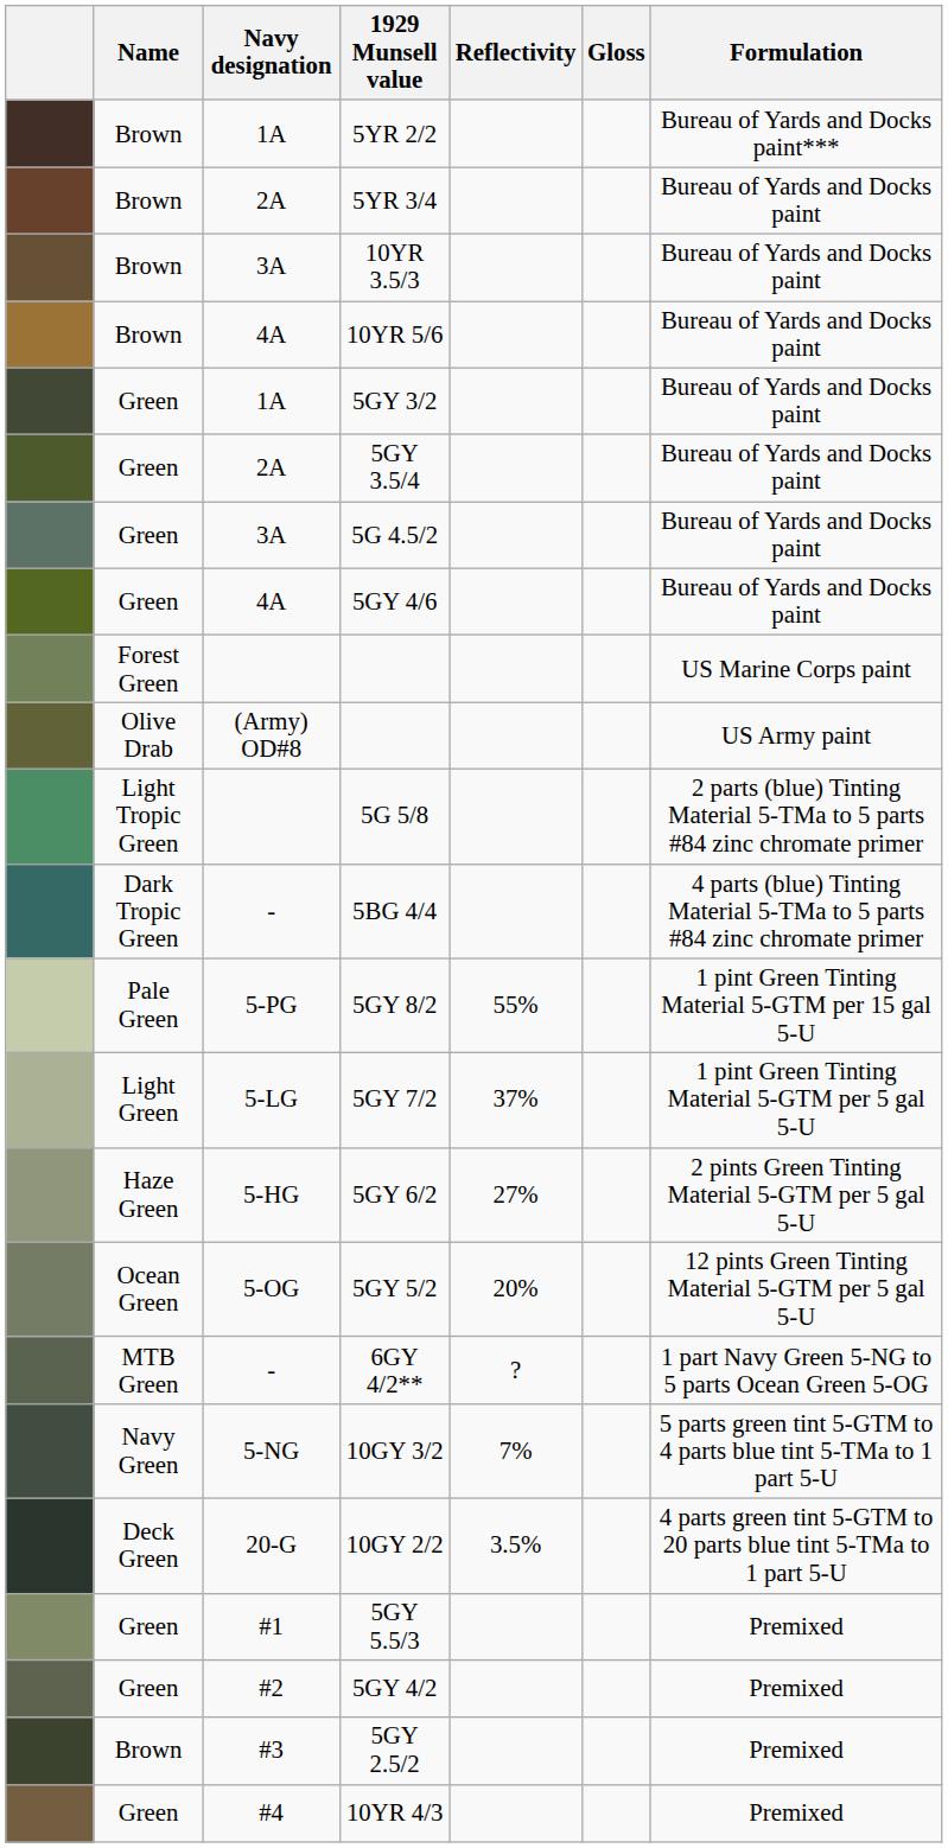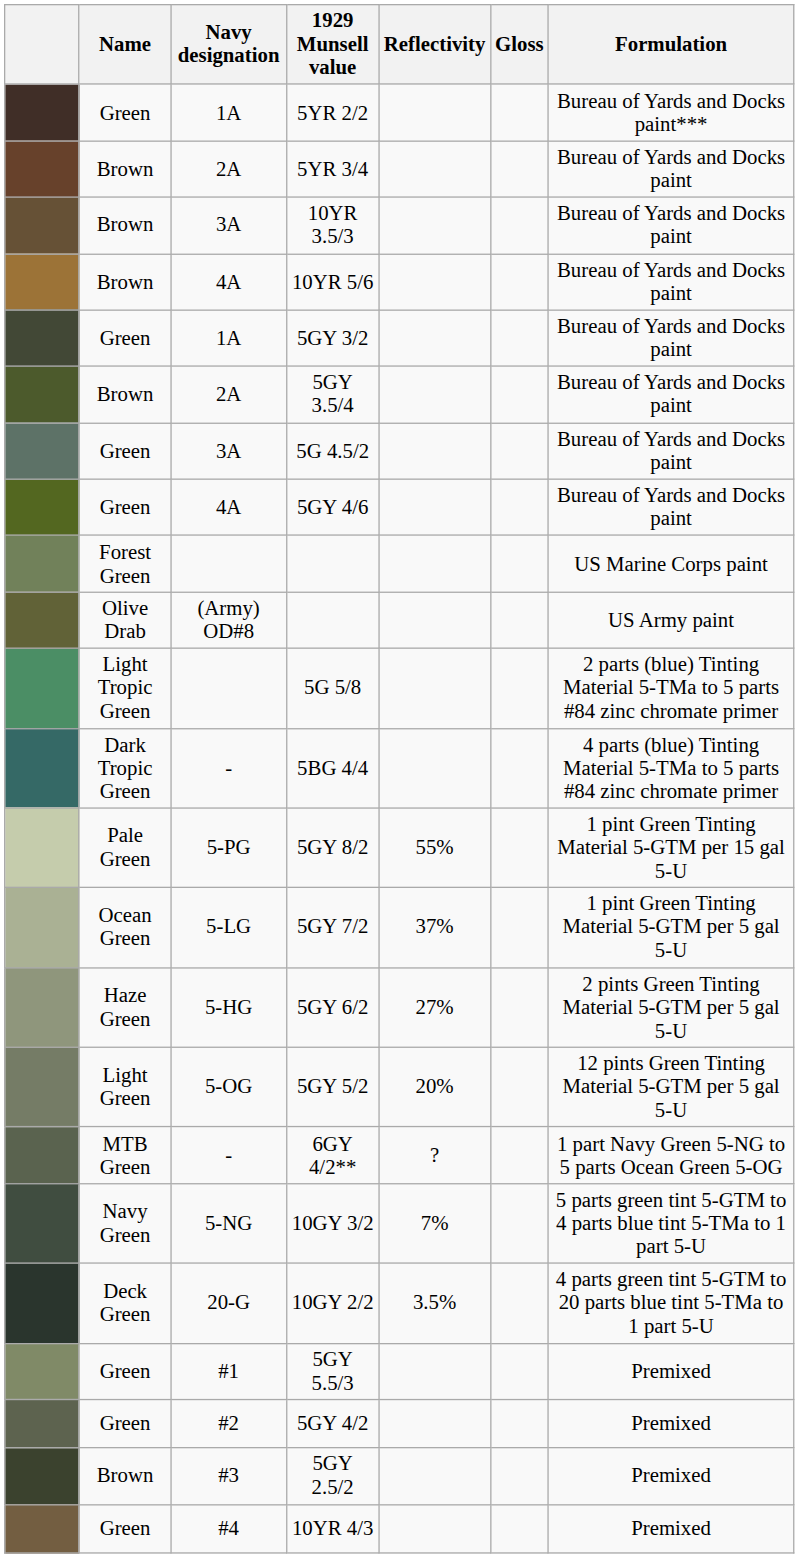 <table class="wikitable" style="text-align:center;">
 <tr>
 <th></th>
 <th>Name</th>
 <th>Navy<br>designation</th>
 <th>1929 Munsell<br>value</th>
 <th>Reflectivity</th>
 <th>Gloss</th>
 <th>Formulation</th>
 </tr>
 <tr>
 <td Style="height:30px; width:50px; background:#402e27;"></td>
-<td>Brown</td>
+<td>Green</td>
 <td>1A</td>
 <td>5YR 2/2</td>
 <td></td>
 <td></td>
 <td>Bureau of Yards and Docks paint***</td>
 </tr>
 <tr>
 <td Style="height:30px; width:50px; background:#67412b;"></td>
 <td>Brown</td>
 <td>2A</td>
 <td>5YR 3/4</td>
 <td></td>
 <td></td>
 <td>Bureau of Yards and Docks paint</td>
 </tr>
 <tr>
 <td Style="height:30px; width:50px; background:#665136;"></td>
 <td>Brown</td>
 <td>3A</td>
 <td>10YR 3.5/3</td>
 <td></td>
 <td></td>
 <td>Bureau of Yards and Docks paint</td>
 </tr>
 <tr>
 <td Style="height:30px; width:50px; background:#9C7337;"></td>
 <td>Brown</td>
 <td>4A</td>
 <td>10YR 5/6</td>
 <td></td>
 <td></td>
 <td>Bureau of Yards and Docks paint</td>
 </tr>
 <tr>
 <td Style="height:30px; width:50px; background:#424836;"></td>
 <td>Green</td>
 <td>1A</td>
 <td>5GY 3/2</td>
 <td></td>
 <td></td>
 <td>Bureau of Yards and Docks paint</td>
 </tr>
 <tr>
 <td Style="height:30px; width:50px; background:#4c5a2c;"></td>
-<td>Green</td>
+<td>Brown</td>
 <td>2A</td>
 <td>5GY 3.5/4</td>
 <td></td>
 <td></td>
 <td>Bureau of Yards and Docks paint</td>
 </tr>
 <tr>
 <td Style="height:30px; width:50px; background:#5d7267;"></td>
 <td>Green</td>
 <td>3A</td>
 <td>5G 4.5/2</td>
 <td></td>
 <td></td>
 <td>Bureau of Yards and Docks paint</td>
 </tr>
 <tr>
 <td Style="height:30px; width:50px; background:#536720;"></td>
 <td>Green</td>
 <td>4A</td>
 <td>5GY 4/6</td>
 <td></td>
 <td></td>
 <td>Bureau of Yards and Docks paint</td>
 </tr>
 <tr>
 <td Style="height:30px; width:50px; background:#71815a;"></td>
 <td>Forest Green</td>
 <td></td>
 <td></td>
 <td></td>
 <td></td>
 <td>US Marine Corps paint</td>
 </tr>
 <tr>
 <td Style="height:30px; width:50px; background:#616237;"></td>
 <td>Olive Drab</td>
 <td>(Army) OD#8</td>
 <td></td>
 <td></td>
 <td></td>
 <td>US Army paint</td>
 </tr>
 <tr>
 <td Style="height:30px; width:50px; background:#4B8E65;"></td>
 <td>Light Tropic Green</td>
 <td></td>
 <td>5G 5/8</td>
 <td></td>
 <td></td>
 <td>2 parts (blue) Tinting Material 5-TMa to 5 parts #84 zinc chromate primer</td>
 </tr>
 <tr>
 <td Style="height:30px; width:50px; background:#356966;"></td>
 <td>Dark Tropic Green</td>
 <td>-</td>
 <td>5BG 4/4</td>
 <td></td>
 <td></td>
 <td>4 parts (blue) Tinting Material 5-TMa to 5 parts #84 zinc chromate primer</td>
 </tr>
 <tr>
 <td Style="height:30px; width:50px; background:#c5ccac;"></td>
 <td>Pale Green</td>
 <td>5-PG</td>
 <td>5GY 8/2</td>
 <td>55%</td>
 <td></td>
 <td>1 pint Green Tinting Material 5-GTM per 15 gal 5-U</td>
 </tr>
 <tr>
 <td Style="height:30px; width:50px; background:#AAB194;"></td>
-<td>Light Green</td>
+<td>Ocean Green</td>
 <td>5-LG</td>
 <td>5GY 7/2</td>
 <td>37%</td>
 <td></td>
 <td>1 pint Green Tinting Material 5-GTM per 5 gal 5-U</td>
 </tr>
 <tr>
 <td Style="height:30px; width:50px; background:#8f967c;"></td>
 <td>Haze Green</td>
 <td>5-HG</td>
 <td>5GY 6/2</td>
 <td>27%</td>
 <td></td>
 <td>2 pints Green Tinting Material 5-GTM per 5 gal 5-U</td>
 </tr>
 <tr>
 <td Style="height:30px; width:50px; background:#757c66;"></td>
-<td>Ocean Green</td>
+<td>Light Green</td>
 <td>5-OG</td>
 <td>5GY 5/2</td>
 <td>20%</td>
 <td></td>
 <td>12 pints Green Tinting Material 5-GTM per 5 gal 5-U</td>
 </tr>
 <tr>
 <td Style="height:30px; width:50px; background:#5A634F;"></td>
 <td>MTB Green</td>
 <td>-</td>
 <td>6GY 4/2**</td>
 <td>?</td>
 <td></td>
 <td>1 part Navy Green 5-NG to 5 parts Ocean Green 5-OG</td>
 </tr>
 <tr>
 <td Style="height:30px; width:50px; background:#404D40;"></td>
 <td>Navy Green</td>
 <td>5-NG</td>
 <td>10GY 3/2</td>
 <td>7%</td>
 <td></td>
 <td>5 parts green tint 5-GTM to 4 parts blue tint 5-TMa to 1 part 5-U</td>
 </tr>
 <tr>
 <td Style="height:30px; width:50px; background:#2A352D;"></td>
 <td>Deck Green</td>
 <td>20-G</td>
 <td>10GY 2/2</td>
 <td>3.5%</td>
 <td></td>
 <td>4 parts green tint 5-GTM to 20 parts blue tint 5-TMa to 1 part 5-U</td>
 </tr>
 <tr>
 <td Style="height:30px; width:50px; background:#808a67;"></td>
 <td>Green</td>
 <td>#1</td>
 <td>5GY 5.5/3</td>
 <td></td>
 <td></td>
 <td>Premixed</td>
 </tr>
 <tr>
 <td Style="height:30px; width:50px; background:#5d634f;"></td>
 <td>Green</td>
 <td>#2</td>
 <td>5GY 4/2</td>
 <td></td>
 <td></td>
 <td>Premixed</td>
 </tr>
 <tr>
 <td Style="height:30px; width:50px; background:#3b422e;"></td>
 <td>Brown</td>
 <td>#3</td>
 <td>5GY 2.5/2</td>
 <td></td>
 <td></td>
 <td>Premixed</td>
 </tr>
 <tr>
 <td Style="height:30px; width:50px; background:#735e41;"></td>
 <td>Green</td>
 <td>#4</td>
 <td>10YR 4/3</td>
 <td></td>
 <td></td>
 <td>Premixed</td>
 </tr>
 </table>
